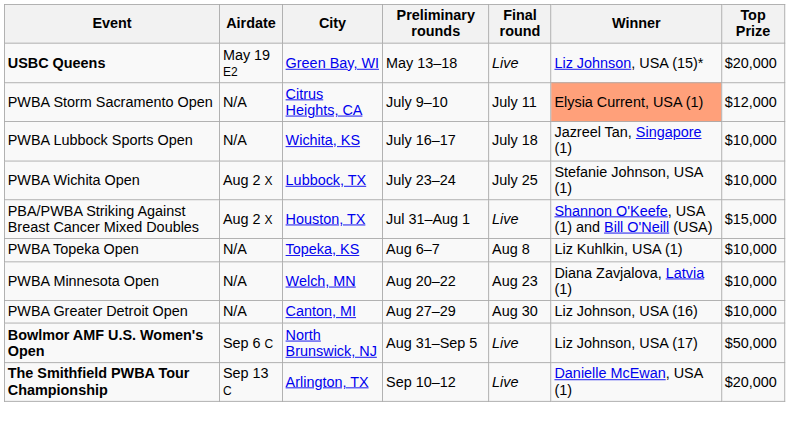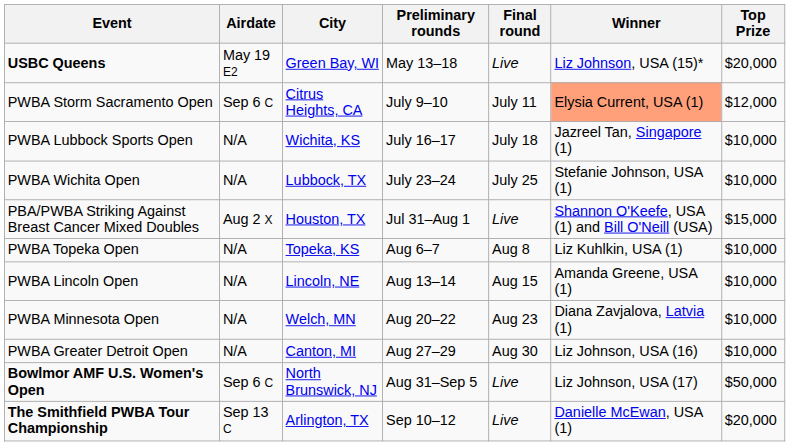 <table class="wikitable">
 <tr>
 <th>Event</th>
 <th>Airdate</th>
 <th>City</th>
 <th>Preliminary rounds</th>
 <th>Final round</th>
 <th>Winner</th>
 <th>Top Prize</th>
 </tr>
 <tr>
 <td><strong>USBC Queens</strong></td>
 <td>May 19 <small>E2</small></td>
 <td><a href='#'>Green Bay, WI</a></td>
 <td>May 13–18</td>
 <td><em>Live</em></td>
 <td><a href='#'>Liz Johnson</a>, USA (15)*</td>
 <td>$20,000</td>
 </tr>
 <tr>
 <td>PWBA Storm Sacramento Open</td>
-<td>N/A</td>
+<td>Sep 6 <small> C</small></td>
 <td><a href='#'>Citrus Heights, CA</a></td>
 <td>July 9–10</td>
 <td>July 11</td>
 <td style="background: lightsalmon;">Elysia Current, USA (1)</td>
 <td>$12,000</td>
 </tr>
 <tr>
 <td>PWBA Lubbock Sports Open</td>
 <td>N/A</td>
 <td><a href='#'>Wichita, KS</a></td>
 <td>July 16–17</td>
 <td>July 18</td>
 <td>Jazreel Tan, <a href='#'>Singapore</a> (1)</td>
 <td>$10,000</td>
 </tr>
 <tr>
 <td>PWBA Wichita Open</td>
-<td>Aug 2 <small>X</small></td>
+<td>N/A</td>
 <td><a href='#'>Lubbock, TX</a></td>
 <td>July 23–24</td>
 <td>July 25</td>
 <td>Stefanie Johnson, USA (1)</td>
 <td>$10,000</td>
 </tr>
 <tr>
 <td>PBA/PWBA Striking Against Breast Cancer Mixed Doubles</td>
 <td>Aug 2 <small>X</small></td>
 <td><a href='#'>Houston, TX</a></td>
 <td>Jul 31–Aug 1</td>
 <td><em>Live</em></td>
 <td><a href='#'>Shannon O'Keefe</a>, USA (1) and <a href='#'>Bill O'Neill</a> (USA)</td>
 <td>$15,000</td>
 </tr>
 <tr>
 <td>PWBA Topeka Open</td>
 <td>N/A</td>
 <td><a href='#'>Topeka, KS</a></td>
 <td>Aug 6–7</td>
 <td>Aug 8</td>
 <td>Liz Kuhlkin, USA (1)</td>
+<td>$10,000</td>
+</tr>
+<tr>
+<td>PWBA Lincoln Open</td>
+<td>N/A</td>
+<td><a href='#'>Lincoln, NE</a></td>
+<td>Aug 13–14</td>
+<td>Aug 15</td>
+<td>Amanda Greene, USA (1)</td>
 <td>$10,000</td>
 </tr>
 <tr>
 <td>PWBA Minnesota Open</td>
 <td>N/A</td>
 <td><a href='#'>Welch, MN</a></td>
 <td>Aug 20–22</td>
 <td>Aug 23</td>
 <td>Diana Zavjalova, <a href='#'>Latvia</a> (1)</td>
 <td>$10,000</td>
 </tr>
 <tr>
 <td>PWBA Greater Detroit Open</td>
 <td>N/A</td>
 <td><a href='#'>Canton, MI</a></td>
 <td>Aug 27–29</td>
 <td>Aug 30</td>
 <td>Liz Johnson, USA (16)</td>
 <td>$10,000</td>
 </tr>
 <tr>
 <td><strong>Bowlmor AMF U.S. Women's Open</strong></td>
 <td>Sep 6 <small> C</small></td>
 <td><a href='#'>North Brunswick, NJ</a></td>
 <td>Aug 31–Sep 5</td>
 <td><em>Live</em></td>
 <td>Liz Johnson, USA (17)</td>
 <td>$50,000</td>
 </tr>
 <tr>
 <td><strong>The Smithfield PWBA Tour Championship</strong></td>
 <td>Sep 13 <small>C</small></td>
 <td><a href='#'>Arlington, TX</a></td>
 <td>Sep 10–12</td>
 <td><em>Live</em></td>
 <td><a href='#'>Danielle McEwan</a>, USA (1)</td>
 <td>$20,000</td>
 </tr>
 </table>
